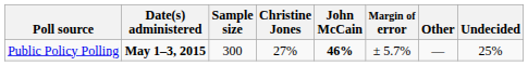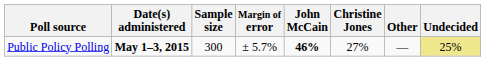 <table class="wikitable" style="text-align:center">
 <tr valign= bottom>
 <th>Poll source</th>
 <th>Date(s)<br>administered</th>
 <th class=small>Sample<br>size</th>
+<th><small>Margin of</small><br>error</th>
+<th>John<br>McCain</th>
 <th>Christine<br>Jones</th>
-<th>John<br>McCain</th>
-<th><small>Margin of</small><br>error</th>
 <th>Other</th>
 <th>Undecided</th>
 </tr>
 <tr>
 <td align=left><a href='#'>Public Policy Polling</a></td>
 <td><strong>May 1–3, 2015</strong></td>
 <td>300</td>
+<td>± 5.7%</td>
+<td><strong>46%</strong></td>
 <td>27%</td>
-<td><strong>46%</strong></td>
-<td>± 5.7%</td>
 <td>—</td>
-<td>25%</td>
+<td style="background: khaki;">25%</td>
 </tr>
 </table>
